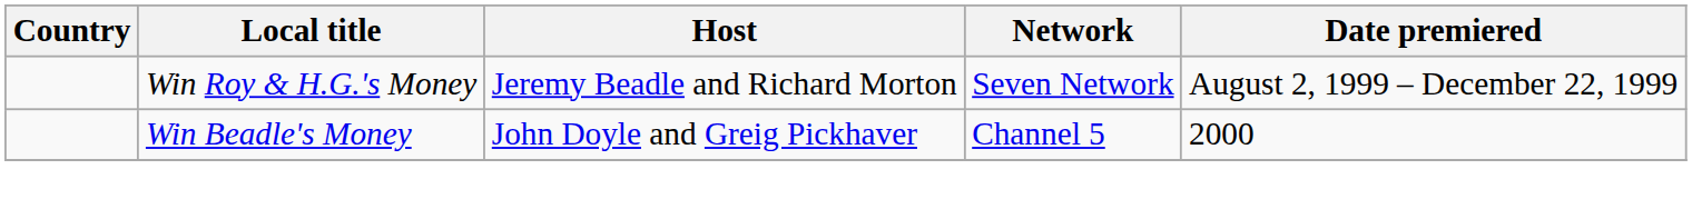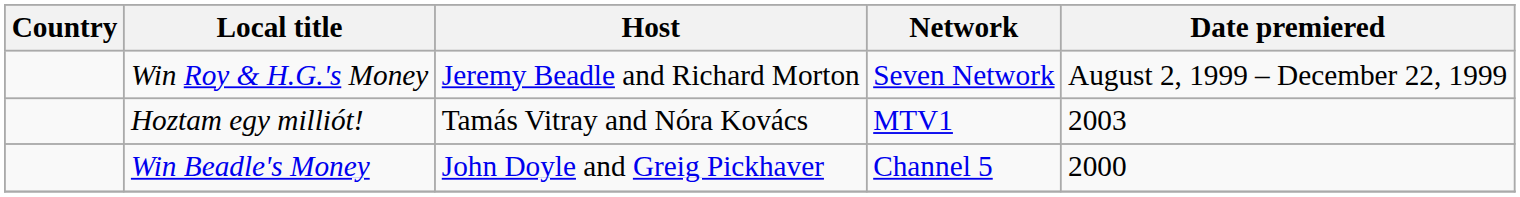 <table class="wikitable" style="text-align:left;">
 <tr>
 <th>Country</th>
 <th>Local title</th>
 <th>Host</th>
 <th>Network</th>
 <th>Date premiered</th>
 </tr>
 <tr>
 <td></td>
 <td><em>Win <a href='#'>Roy & H.G.'s</a> Money</em></td>
 <td><a href='#'>Jeremy Beadle</a> and Richard Morton</td>
 <td><a href='#'>Seven Network</a></td>
 <td>August 2, 1999 – December 22, 1999</td>
 </tr>
 <tr>
 <td></td>
+<td><em>Hoztam egy milliót!</em></td>
+<td>Tamás Vitray and Nóra Kovács</td>
+<td><a href='#'>MTV1</a></td>
+<td>2003</td>
+</tr>
+<tr>
+<td></td>
 <td><em><a href='#'>Win Beadle's Money</a></em></td>
 <td><a href='#'>John Doyle</a> and <a href='#'>Greig Pickhaver</a></td>
 <td><a href='#'>Channel 5</a></td>
 <td>2000</td>
 </tr>
 <tr>
 </tr>
 </table>
